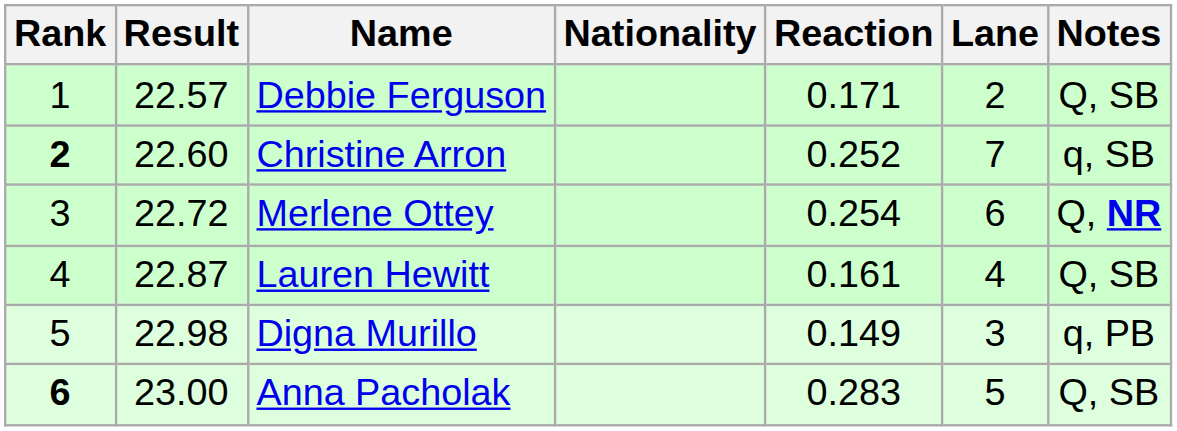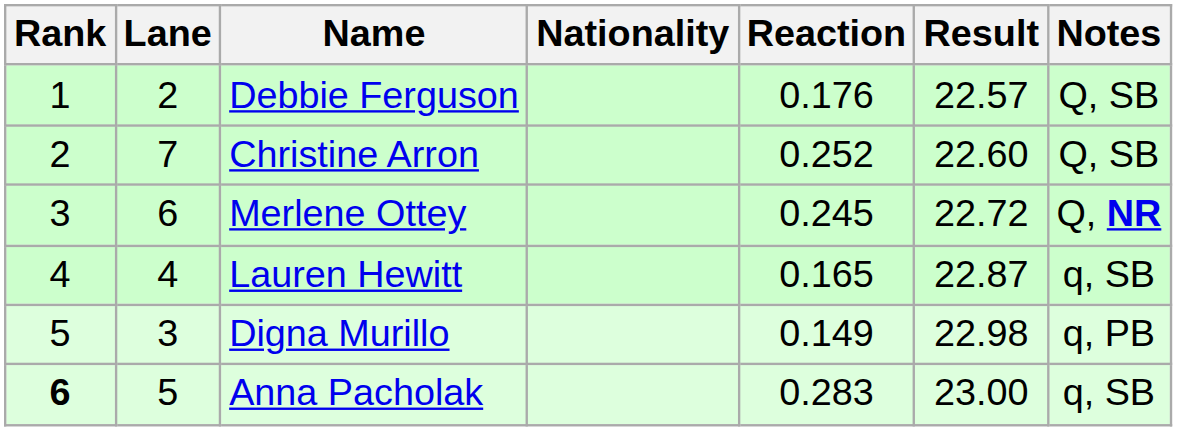 <table class="wikitable sortable" style="text-align:center">
 <tr>
 <th>Rank</th>
-<th>Result</th>
+<th>Lane</th>
 <th>Name</th>
 <th>Nationality</th>
 <th>Reaction</th>
-<th>Lane</th>
+<th>Result</th>
 <th>Notes</th>
 </tr>
 <tr bgcolor=ccffcc>
 <td>1</td>
-<td>22.57</td>
+<td>2</td>
 <td align=left><a href='#'>Debbie Ferguson</a></td>
 <td align=left></td>
-<td>0.171</td>
-<td>2</td>
+<td>0.176</td>
+<td>22.57</td>
 <td>Q, SB</td>
 </tr>
 <tr bgcolor=ccffcc>
-<td><strong>2</strong></td>
-<td>22.60</td>
+<td>2</td>
+<td>7</td>
 <td align=left><a href='#'>Christine Arron</a></td>
 <td align=left></td>
 <td>0.252</td>
-<td>7</td>
-<td>q, SB</td>
+<td>22.60</td>
+<td>Q, SB</td>
 </tr>
 <tr bgcolor=ccffcc>
 <td>3</td>
-<td>22.72</td>
+<td>6</td>
 <td align=left><a href='#'>Merlene Ottey</a></td>
 <td align=left></td>
-<td>0.254</td>
-<td>6</td>
+<td>0.245</td>
+<td>22.72</td>
 <td>Q, <strong><a href='#'>NR</a></strong></td>
 </tr>
 <tr bgcolor=ccffcc>
 <td>4</td>
-<td>22.87</td>
+<td>4</td>
 <td align=left><a href='#'>Lauren Hewitt</a></td>
 <td align=left></td>
-<td>0.161</td>
-<td>4</td>
-<td>Q, SB</td>
+<td>0.165</td>
+<td>22.87</td>
+<td>q, SB</td>
 </tr>
 <tr bgcolor=ddffdd>
 <td>5</td>
-<td>22.98</td>
+<td>3</td>
 <td align=left><a href='#'>Digna Murillo</a></td>
 <td align=left></td>
 <td>0.149</td>
-<td>3</td>
+<td>22.98</td>
 <td>q, PB</td>
 </tr>
 <tr bgcolor=ddffdd>
 <td><strong>6</strong></td>
-<td>23.00</td>
+<td>5</td>
 <td align=left><a href='#'>Anna Pacholak</a></td>
 <td align=left></td>
 <td>0.283</td>
-<td>5</td>
-<td>Q, SB</td>
+<td>23.00</td>
+<td>q, SB</td>
 </tr>
 </table>
